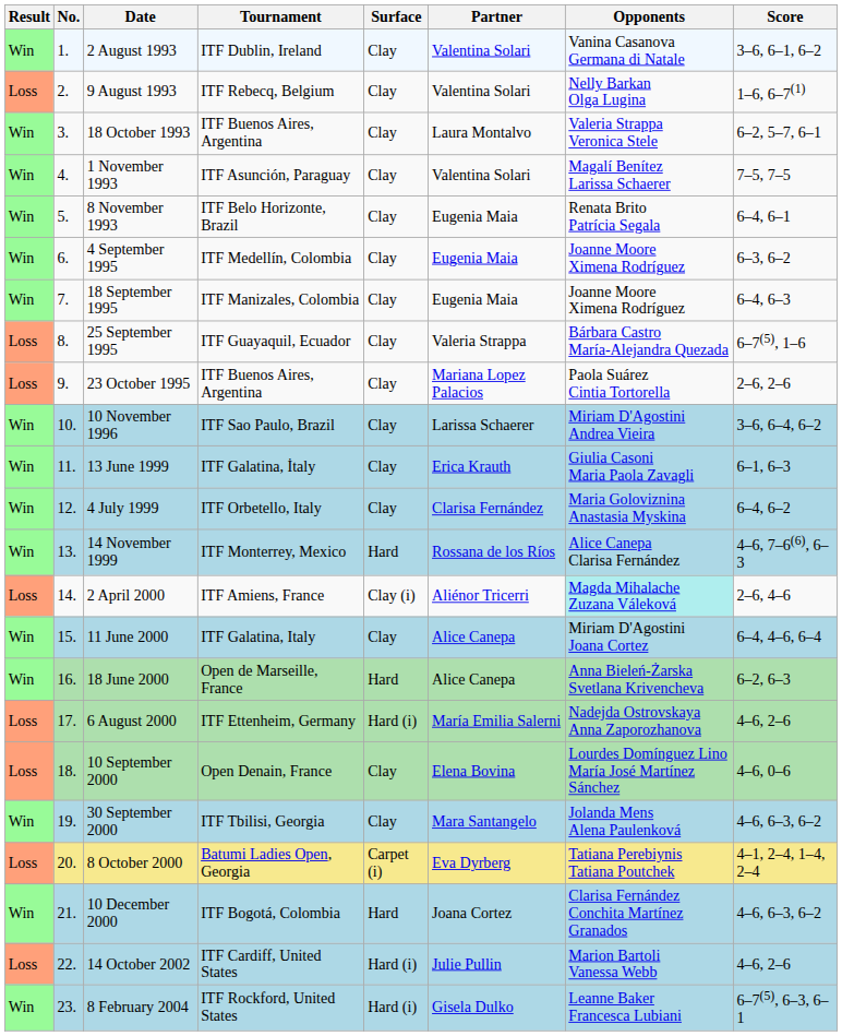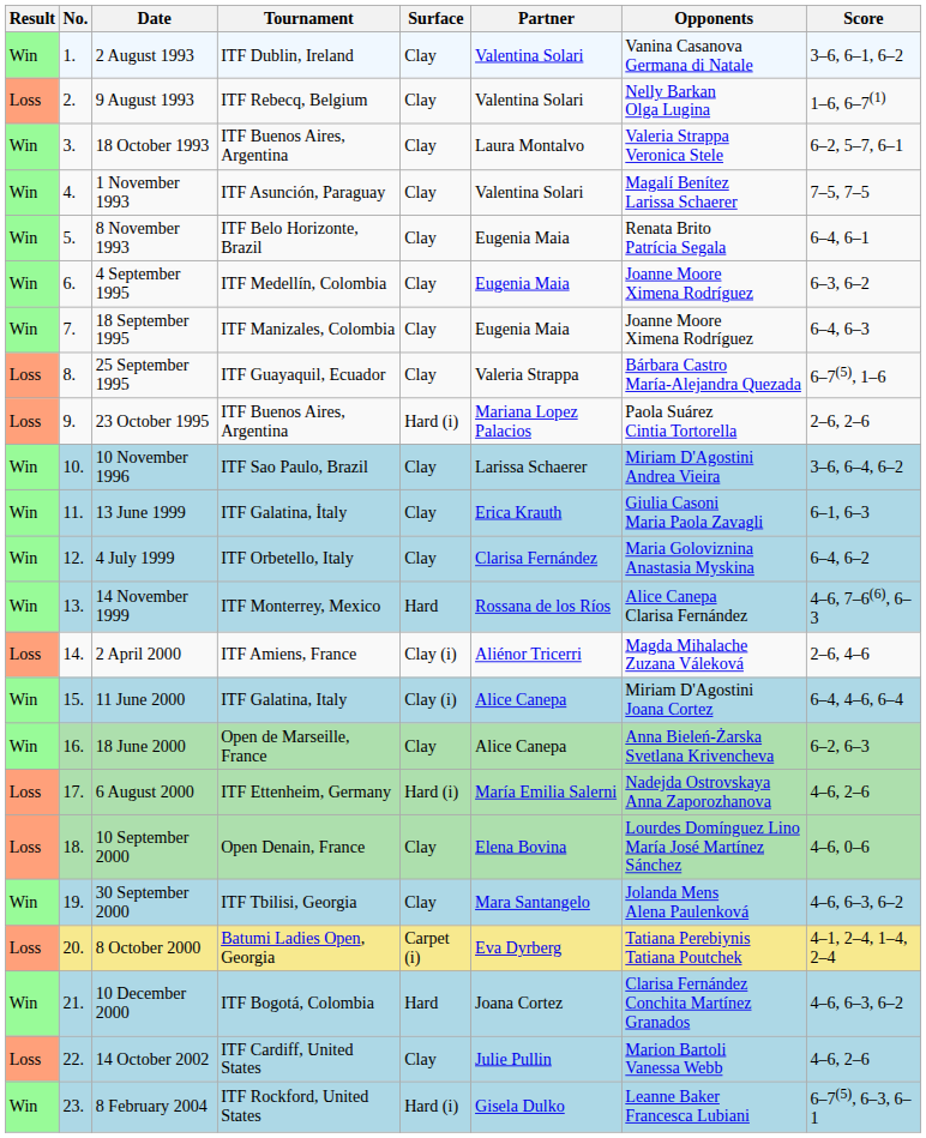 <table class="wikitable">
 <tr>
 <th>Result</th>
 <th>No.</th>
 <th>Date</th>
 <th>Tournament</th>
 <th>Surface</th>
 <th>Partner</th>
 <th>Opponents</th>
 <th>Score</th>
 </tr>
 <tr style="background:#f0f8ff;">
 <td style="background:#98fb98;">Win</td>
 <td>1.</td>
 <td>2 August 1993</td>
 <td>ITF Dublin, Ireland</td>
 <td>Clay</td>
 <td> <a href='#'>Valentina Solari</a></td>
 <td> Vanina Casanova <br>  <a href='#'>Germana di Natale</a></td>
 <td>3–6, 6–1, 6–2</td>
 </tr>
 <tr>
 <td style="background:#ffa07a;">Loss</td>
 <td>2.</td>
 <td>9 August 1993</td>
 <td>ITF Rebecq, Belgium</td>
 <td>Clay</td>
 <td> Valentina Solari</td>
 <td> <a href='#'>Nelly Barkan</a> <br>  <a href='#'>Olga Lugina</a></td>
 <td>1–6, 6–7<sup>(1)</sup></td>
 </tr>
 <tr>
 <td style="background:#98fb98;">Win</td>
 <td>3.</td>
 <td>18 October 1993</td>
 <td>ITF Buenos Aires, Argentina</td>
 <td>Clay</td>
 <td> Laura Montalvo</td>
 <td> <a href='#'>Valeria Strappa</a> <br>  <a href='#'>Veronica Stele</a></td>
 <td>6–2, 5–7, 6–1</td>
 </tr>
 <tr>
 <td style="background:#98fb98;">Win</td>
 <td>4.</td>
 <td>1 November 1993</td>
 <td>ITF Asunción, Paraguay</td>
 <td>Clay</td>
 <td> Valentina Solari</td>
 <td> <a href='#'>Magalí Benítez</a> <br>  <a href='#'>Larissa Schaerer</a></td>
 <td>7–5, 7–5</td>
 </tr>
 <tr>
 <td style="background:#98fb98;">Win</td>
 <td>5.</td>
 <td>8 November 1993</td>
 <td>ITF Belo Horizonte, Brazil</td>
 <td>Clay</td>
 <td> Eugenia Maia</td>
 <td> Renata Brito <br>  <a href='#'>Patrícia Segala</a></td>
 <td>6–4, 6–1</td>
 </tr>
 <tr>
 <td style="background:#98fb98;">Win</td>
 <td>6.</td>
 <td>4 September 1995</td>
 <td>ITF Medellín, Colombia</td>
 <td>Clay</td>
 <td> <a href='#'>Eugenia Maia</a></td>
 <td> <a href='#'>Joanne Moore</a> <br>  <a href='#'>Ximena Rodríguez</a></td>
 <td>6–3, 6–2</td>
 </tr>
 <tr>
 <td style="background:#98fb98;">Win</td>
 <td>7.</td>
 <td>18 September 1995</td>
 <td>ITF Manizales, Colombia</td>
 <td>Clay</td>
 <td> Eugenia Maia</td>
 <td> Joanne Moore <br>  Ximena Rodríguez</td>
 <td>6–4, 6–3</td>
 </tr>
 <tr>
 <td style="background:#ffa07a;">Loss</td>
 <td>8.</td>
 <td>25 September 1995</td>
 <td>ITF Guayaquil, Ecuador</td>
 <td>Clay</td>
 <td> Valeria Strappa</td>
 <td> <a href='#'>Bárbara Castro</a> <br>  <a href='#'>María-Alejandra Quezada</a></td>
 <td>6–7<sup>(5)</sup>, 1–6</td>
 </tr>
 <tr>
 <td style="background:#ffa07a;">Loss</td>
 <td>9.</td>
 <td>23 October 1995</td>
 <td>ITF Buenos Aires, Argentina</td>
-<td>Clay</td>
+<td>Hard (i)</td>
 <td> <a href='#'>Mariana Lopez Palacios</a></td>
 <td> Paola Suárez <br>  <a href='#'>Cintia Tortorella</a></td>
 <td>2–6, 2–6</td>
 </tr>
 <tr style="background:lightblue;">
 <td style="background:#98fb98;">Win</td>
 <td>10.</td>
 <td>10 November 1996</td>
 <td>ITF Sao Paulo, Brazil</td>
 <td>Clay</td>
 <td> Larissa Schaerer</td>
 <td> <a href='#'>Miriam D'Agostini</a> <br>  <a href='#'>Andrea Vieira</a></td>
 <td>3–6, 6–4, 6–2</td>
 </tr>
 <tr bgcolor="lightblue">
 <td style="background:#98fb98;">Win</td>
 <td>11.</td>
 <td>13 June 1999</td>
 <td>ITF Galatina, İtaly</td>
 <td>Clay</td>
 <td> <a href='#'>Erica Krauth</a></td>
 <td> <a href='#'>Giulia Casoni</a> <br>  <a href='#'>Maria Paola Zavagli</a></td>
 <td>6–1, 6–3</td>
 </tr>
 <tr style="background:lightblue;">
 <td style="background:#98fb98;">Win</td>
 <td>12.</td>
 <td>4 July 1999</td>
 <td>ITF Orbetello, Italy</td>
 <td>Clay</td>
 <td> <a href='#'>Clarisa Fernández</a></td>
 <td> <a href='#'>Maria Goloviznina</a> <br>  <a href='#'>Anastasia Myskina</a></td>
 <td>6–4, 6–2</td>
 </tr>
 <tr style="background:lightblue;">
 <td style="background:#98fb98;">Win</td>
 <td>13.</td>
 <td>14 November 1999</td>
 <td>ITF Monterrey, Mexico</td>
 <td>Hard</td>
 <td> <a href='#'>Rossana de los Ríos</a></td>
 <td> <a href='#'>Alice Canepa</a> <br>  Clarisa Fernández</td>
 <td>4–6, 7–6<sup>(6)</sup>, 6–3</td>
 </tr>
 <tr>
 <td style="background:#ffa07a;">Loss</td>
 <td>14.</td>
 <td>2 April 2000</td>
 <td>ITF Amiens, France</td>
 <td>Clay (i)</td>
 <td> <a href='#'>Aliénor Tricerri</a></td>
-<td style="background: paleturquoise;"> <a href='#'>Magda Mihalache</a>  <br>  <a href='#'>Zuzana Váleková</a></td>
+<td> <a href='#'>Magda Mihalache</a>  <br>  <a href='#'>Zuzana Váleková</a></td>
 <td>2–6, 4–6</td>
 </tr>
 <tr style="background:lightblue;">
 <td style="background:#98fb98;">Win</td>
 <td>15.</td>
 <td>11 June 2000</td>
 <td>ITF Galatina, Italy</td>
-<td>Clay</td>
+<td>Clay (i)</td>
 <td> <a href='#'>Alice Canepa</a></td>
 <td> Miriam D'Agostini  <br>  <a href='#'>Joana Cortez</a></td>
 <td>6–4, 4–6, 6–4</td>
 </tr>
 <tr style="background:#addfad;">
 <td style="background:#98fb98;">Win</td>
 <td>16.</td>
 <td>18 June 2000</td>
 <td>Open de Marseille, France</td>
-<td>Hard</td>
+<td>Clay</td>
 <td> Alice Canepa</td>
 <td> <a href='#'>Anna Bieleń-Żarska</a> <br>  <a href='#'>Svetlana Krivencheva</a></td>
 <td>6–2, 6–3</td>
 </tr>
 <tr style="background:#addfad;">
 <td style="background:#ffa07a;">Loss</td>
 <td>17.</td>
 <td>6 August 2000</td>
 <td>ITF Ettenheim, Germany</td>
 <td>Hard (i)</td>
 <td> <a href='#'>María Emilia Salerni</a></td>
 <td> <a href='#'>Nadejda Ostrovskaya</a> <br>  <a href='#'>Anna Zaporozhanova</a></td>
 <td>4–6, 2–6</td>
 </tr>
 <tr style="background:#addfad;">
 <td style="background:#ffa07a;">Loss</td>
 <td>18.</td>
 <td>10 September 2000</td>
 <td>Open Denain, France</td>
 <td>Clay</td>
 <td> <a href='#'>Elena Bovina</a></td>
 <td> <a href='#'>Lourdes Domínguez Lino</a> <br>  <a href='#'>María José Martínez Sánchez</a></td>
 <td>4–6, 0–6</td>
 </tr>
 <tr style="background:lightblue;">
 <td style="background:#98fb98;">Win</td>
 <td>19.</td>
 <td>30 September 2000</td>
 <td>ITF Tbilisi, Georgia</td>
 <td>Clay</td>
 <td> <a href='#'>Mara Santangelo</a></td>
 <td> <a href='#'>Jolanda Mens</a>  <br>  <a href='#'>Alena Paulenková</a></td>
 <td>4–6, 6–3, 6–2</td>
 </tr>
 <tr style="background:#f7e98e;">
 <td style="background:#ffa07a;">Loss</td>
 <td>20.</td>
 <td>8 October 2000</td>
 <td><a href='#'>Batumi Ladies Open</a>, Georgia</td>
 <td>Carpet (i)</td>
 <td> <a href='#'>Eva Dyrberg</a></td>
 <td> <a href='#'>Tatiana Perebiynis</a> <br>  <a href='#'>Tatiana Poutchek</a></td>
 <td>4–1, 2–4, 1–4, 2–4</td>
 </tr>
 <tr style="background:lightblue;">
 <td style="background:#98fb98;">Win</td>
 <td>21.</td>
 <td>10 December 2000</td>
 <td>ITF Bogotá, Colombia</td>
 <td>Hard</td>
 <td> Joana Cortez</td>
 <td> <a href='#'>Clarisa Fernández</a> <br>  <a href='#'>Conchita Martínez Granados</a></td>
 <td>4–6, 6–3, 6–2</td>
 </tr>
 <tr style="background:lightblue;">
 <td style="background:#ffa07a;">Loss</td>
 <td>22.</td>
 <td>14 October 2002</td>
 <td>ITF Cardiff, United States</td>
-<td>Hard (i)</td>
+<td>Clay</td>
 <td> <a href='#'>Julie Pullin</a></td>
 <td> <a href='#'>Marion Bartoli</a> <br>  <a href='#'>Vanessa Webb</a></td>
 <td>4–6, 2–6</td>
 </tr>
 <tr style="background:lightblue;">
 <td style="background:#98fb98;">Win</td>
 <td>23.</td>
 <td>8 February 2004</td>
 <td>ITF Rockford, United States</td>
 <td>Hard (i)</td>
 <td> <a href='#'>Gisela Dulko</a></td>
 <td> <a href='#'>Leanne Baker</a> <br>  <a href='#'>Francesca Lubiani</a></td>
 <td>6–7<sup>(5)</sup>, 6–3, 6–1</td>
 </tr>
 </table>
